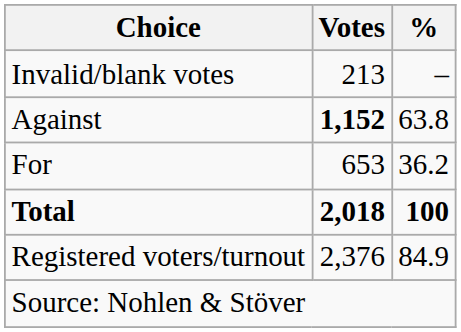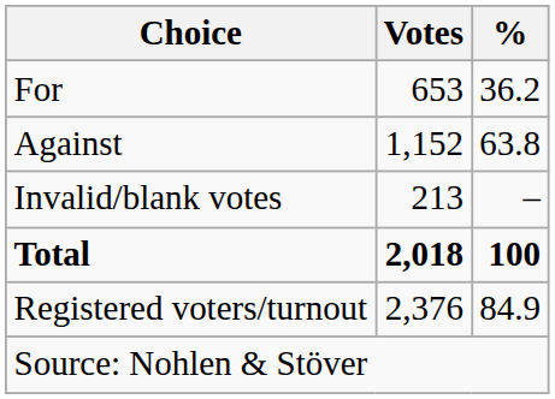 <table class=wikitable style=text-align:right>
 <tr>
 <th>Choice</th>
 <th>Votes</th>
 <th>%</th>
 </tr>
 <tr>
+<td align=left>For</td>
+<td>653</td>
+<td>36.2</td>
+</tr>
+<tr>
+<td align=left>Against</td>
+<td>1,152</td>
+<td>63.8</td>
+</tr>
+<tr>
 <td align=left>Invalid/blank votes</td>
 <td>213</td>
 <td>–</td>
-</tr>
-<tr>
-<td align=left>Against</td>
-<td><strong>1,152</strong></td>
-<td>63.8</td>
-</tr>
-<tr>
-<td align=left>For</td>
-<td>653</td>
-<td>36.2</td>
 </tr>
 <tr>
 <td align=left><strong>Total</strong></td>
 <td><strong>2,018</strong></td>
 <td><strong>100</strong></td>
 </tr>
 <tr>
 <td align=left>Registered voters/turnout</td>
 <td>2,376</td>
 <td>84.9</td>
 </tr>
 <tr>
 <td align=left colspan=3>Source: Nohlen & Stöver</td>
 </tr>
 </table>
